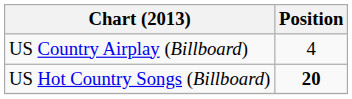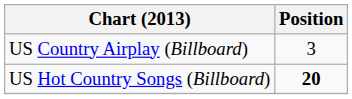 <table class="wikitable sortable">
 <tr>
 <th scope="col">Chart (2013)</th>
 <th scope="col">Position</th>
 </tr>
 <tr>
 <td>US <a href='#'>Country Airplay</a> (<em>Billboard</em>)</td>
-<td align="center">4</td>
+<td align="center">3</td>
 </tr>
 <tr>
 <td>US <a href='#'>Hot Country Songs</a> (<em>Billboard</em>)</td>
 <td align="center"><strong>20</strong></td>
 </tr>
 <tr>
 </tr>
 </table>
